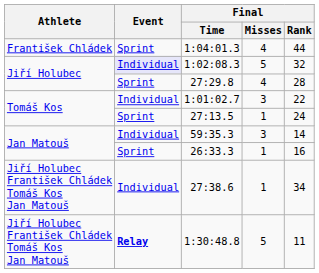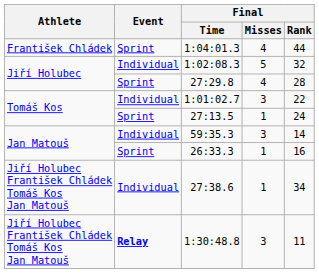 <table class="wikitable" style="font-size:90%">
 <tr>
 <th rowspan="2">Athlete</th>
 <th rowspan="2">Event</th>
 <th colspan="3">Final</th>
 </tr>
 <tr>
 <th>Time</th>
 <th>Misses</th>
 <th>Rank</th>
 </tr>
 <tr align="center">
 <td align="left"><a href='#'>František Chládek</a></td>
 <td align="left"><a href='#'>Sprint</a></td>
 <td>1:04:01.3</td>
 <td>4</td>
 <td>44</td>
 </tr>
 <tr align="center">
 <td align="left" rowspan=2><a href='#'>Jiří Holubec</a></td>
-<td align="left" style="background: lavender;"><a href='#'>Individual</a></td>
+<td align="left"><a href='#'>Individual</a></td>
 <td>1:02:08.3</td>
 <td>5</td>
 <td>32</td>
 </tr>
 <tr align="center">
 <td align="left"><a href='#'>Sprint</a></td>
 <td>27:29.8</td>
 <td>4</td>
 <td>28</td>
 </tr>
 <tr align="center">
 <td align="left" rowspan=2><a href='#'>Tomáš Kos</a></td>
 <td align="left"><a href='#'>Individual</a></td>
 <td>1:01:02.7</td>
 <td>3</td>
 <td>22</td>
 </tr>
 <tr align="center">
 <td align="left"><a href='#'>Sprint</a></td>
 <td>27:13.5</td>
 <td>1</td>
 <td>24</td>
 </tr>
 <tr align="center">
 <td align="left" rowspan=2><a href='#'>Jan Matouš</a></td>
 <td align="left"><a href='#'>Individual</a></td>
 <td>59:35.3</td>
 <td>3</td>
 <td>14</td>
 </tr>
 <tr align="center">
 <td align="left"><a href='#'>Sprint</a></td>
 <td>26:33.3</td>
 <td>1</td>
 <td>16</td>
 </tr>
 <tr align="center">
 <td align="left"><a href='#'>Jiří Holubec</a> <br> <a href='#'>František Chládek</a> <br> <a href='#'>Tomáš Kos</a> <br> <a href='#'>Jan Matouš</a></td>
 <td align="left"><a href='#'>Individual</a></td>
 <td>27:38.6</td>
 <td>1</td>
 <td>34</td>
 </tr>
 <tr align="center">
 <td align="left"><a href='#'>Jiří Holubec</a> <br> <a href='#'>František Chládek</a> <br> <a href='#'>Tomáš Kos</a> <br> <a href='#'>Jan Matouš</a></td>
 <td align="left"><strong><a href='#'>Relay</a></strong></td>
 <td>1:30:48.8</td>
-<td>5</td>
+<td>3</td>
 <td>11</td>
 </tr>
 </table>
